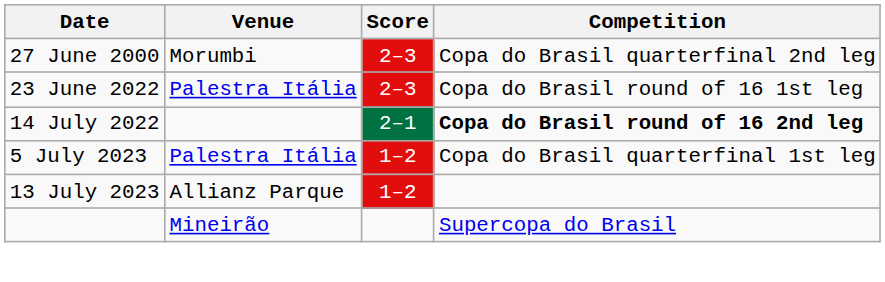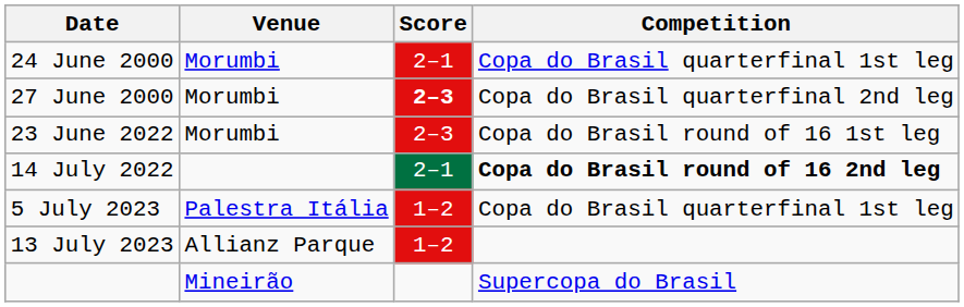 <table class="wikitable">
 <tr>
 <th>Date</th>
 <th>Venue</th>
 <th>Score</th>
 <th>Competition</th>
 </tr>
 <tr>
+<td>24 June 2000</td>
+<td><a href='#'>Morumbi</a></td>
+<td align="center"style="background:#E20E0E; color:#FFFFFF">2–1</td>
+<td><a href='#'>Copa do Brasil</a> quarterfinal 1st leg</td>
+</tr>
+<tr>
 <td>27 June 2000</td>
 <td>Morumbi</td>
-<td align="center"style="background:#E20E0E; color:#FFFFFF">2–3</td>
+<td align="center"style="background:#E20E0E; color:#FFFFFF"><strong>2–3</strong></td>
 <td>Copa do Brasil quarterfinal 2nd leg</td>
 </tr>
 <tr>
 <td>23 June 2022</td>
-<td><a href='#'>Palestra Itália</a></td>
+<td>Morumbi</td>
 <td align="center"style="background:#E20E0E; color:#FFFFFF">2–3</td>
 <td>Copa do Brasil round of 16 1st leg</td>
 </tr>
 <tr>
 <td>14 July 2022</td>
 <td></td>
 <td align="center"style="background:#007141; color:#FFFFFF">2–1</td>
 <td><strong>Copa do Brasil round of 16 2nd leg</strong></td>
 </tr>
 <tr>
 <td>5 July 2023</td>
 <td><a href='#'>Palestra Itália</a></td>
 <td align="center"style="background:#E20E0E; color:#FFFFFF">1–2</td>
 <td>Copa do Brasil quarterfinal 1st leg</td>
 </tr>
 <tr>
 <td>13 July 2023</td>
 <td>Allianz Parque</td>
 <td align="center"style="background:#E20E0E; color:#FFFFFF">1–2</td>
 <td></td>
 </tr>
 <tr>
 <td></td>
 <td><a href='#'>Mineirão</a></td>
 <td align="center"></td>
 <td><a href='#'>Supercopa do Brasil</a></td>
 </tr>
 </table>
